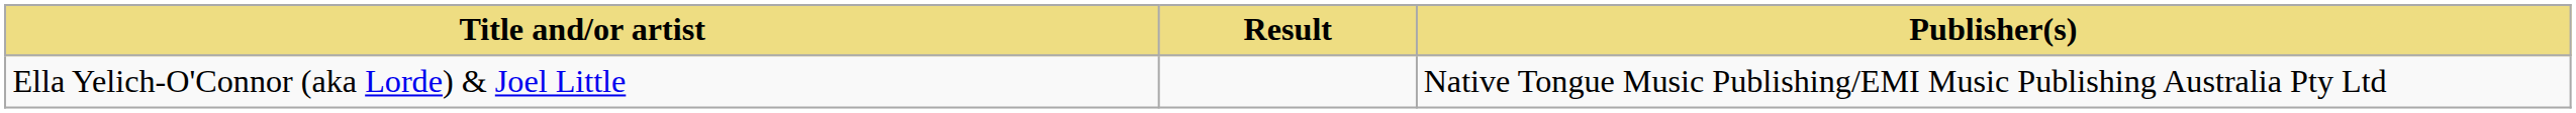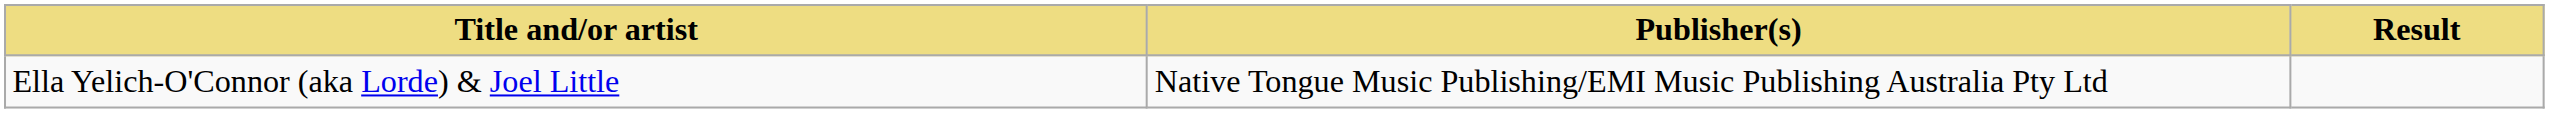 <table class="wikitable" width=100%>
 <tr>
 <th style="width:45%;background:#EEDD82;">Title and/or artist</th>
+<th style="width:45%;background:#EEDD82;">Publisher(s)</th>
 <th style="width:10%;background:#EEDD82;">Result</th>
-<th style="width:45%;background:#EEDD82;">Publisher(s)</th>
 </tr>
 <tr>
 <td>Ella Yelich-O'Connor (aka <a href='#'>Lorde</a>) & <a href='#'>Joel Little</a></td>
+<td>Native Tongue Music Publishing/EMI Music Publishing Australia Pty Ltd</td>
 <td></td>
-<td>Native Tongue Music Publishing/EMI Music Publishing Australia Pty Ltd</td>
 </tr>
 </table>
